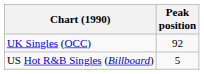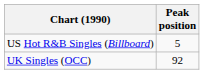 <table class="wikitable">
 <tr>
 <th align="left">Chart (1990)</th>
 <th align="center">Peak<br>position</th>
 </tr>
 <tr>
+<td align="left">US <a href='#'>Hot R&B Singles</a> (<em><a href='#'>Billboard</a></em>)</td>
+<td align="center">5</td>
+</tr>
+<tr>
 <td align="left"><a href='#'>UK Singles</a> (<a href='#'>OCC</a>)</td>
 <td align="center">92</td>
 </tr>
-<tr>
-<td align="left">US <a href='#'>Hot R&B Singles</a> (<em><a href='#'>Billboard</a></em>)</td>
-<td align="center">5</td>
-</tr>
 </table>
